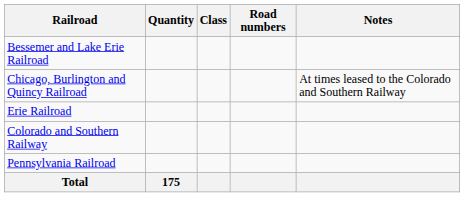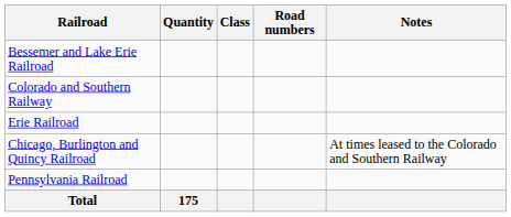 <table class="wikitable">
 <tr>
 <th>Railroad</th>
 <th>Quantity</th>
 <th>Class</th>
 <th>Road numbers</th>
 <th>Notes</th>
 </tr>
 <tr>
 <td><a href='#'>Bessemer and Lake Erie Railroad</a></td>
 <td></td>
 <td></td>
 <td></td>
 <td></td>
 </tr>
 <tr>
-<td><a href='#'>Chicago, Burlington and Quincy Railroad</a></td>
+<td><a href='#'>Colorado and Southern Railway</a></td>
 <td></td>
 <td></td>
 <td></td>
-<td>At times leased to the Colorado and Southern Railway</td>
+<td></td>
 </tr>
 <tr>
 <td><a href='#'>Erie Railroad</a></td>
 <td></td>
 <td></td>
 <td></td>
 <td></td>
 </tr>
 <tr>
-<td><a href='#'>Colorado and Southern Railway</a></td>
+<td><a href='#'>Chicago, Burlington and Quincy Railroad</a></td>
 <td></td>
 <td></td>
 <td></td>
-<td></td>
+<td>At times leased to the Colorado and Southern Railway</td>
 </tr>
 <tr>
 <td><a href='#'>Pennsylvania Railroad</a></td>
 <td></td>
 <td></td>
 <td></td>
 <td></td>
 </tr>
 <tr>
 <th>Total</th>
 <th>175</th>
 <th></th>
 <th></th>
 <th></th>
 </tr>
 </table>
